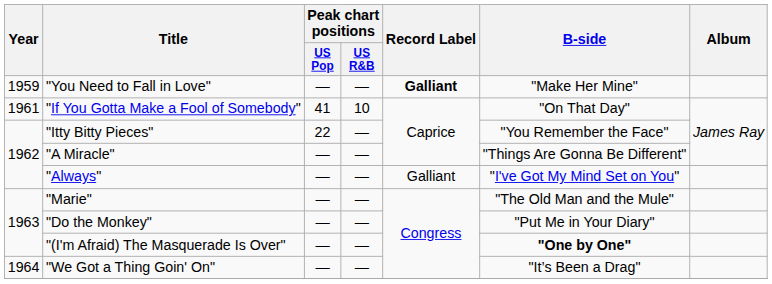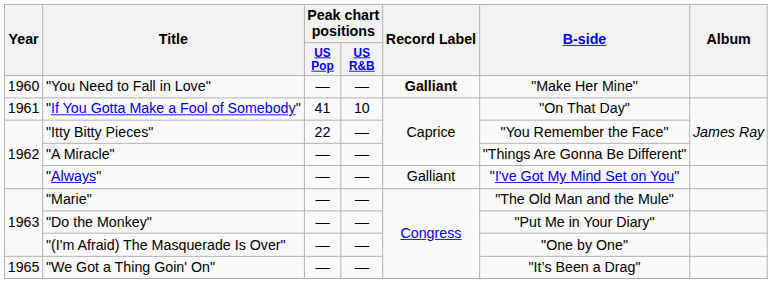 <table class="wikitable" style=text-align:center;>
 <tr>
 <th rowspan="2">Year</th>
 <th rowspan="2">Title</th>
 <th colspan="2">Peak chart<br>positions</th>
 <th rowspan="2">Record Label</th>
 <th rowspan="2"><a href='#'>B-side</a></th>
 <th rowspan="2">Album</th>
 </tr>
 <tr style="font-size:smaller;">
 <th align=centre><a href='#'>US<br>Pop</a></th>
 <th align=centre><a href='#'>US<br>R&B</a></th>
 </tr>
 <tr>
-<td rowspan="1">1959</td>
+<td rowspan="1">1960</td>
 <td align=left>"You Need to Fall in Love"</td>
 <td>—</td>
 <td>—</td>
 <td rowspan="1"><strong>Galliant</strong></td>
 <td rowspan="1">"Make Her Mine"</td>
 <td rowspan="1"></td>
 </tr>
 <tr>
 <td rowspan="1">1961</td>
 <td align=left>"<a href='#'>If You Gotta Make a Fool of Somebody</a>"</td>
 <td>41</td>
 <td>10</td>
 <td rowspan="3">Caprice</td>
 <td rowspan="1">"On That Day"</td>
 <td rowspan="3"><em>James Ray</em></td>
 </tr>
 <tr>
 <td rowspan="3">1962</td>
 <td align=left>"Itty Bitty Pieces"</td>
 <td>22</td>
 <td>—</td>
 <td rowspan="1">"You Remember the Face"</td>
 </tr>
 <tr>
 <td align=left>"A Miracle"</td>
 <td>—</td>
 <td>—</td>
 <td rowspan="1">"Things Are Gonna Be Different"</td>
 </tr>
 <tr>
 <td align=left>"<a href='#'>Always</a>"</td>
 <td>—</td>
 <td>—</td>
 <td rowspan="1">Galliant</td>
 <td rowspan="1">"<a href='#'>I've Got My Mind Set on You</a>"</td>
 <td rowspan="1"></td>
 </tr>
 <tr>
 <td rowspan="3">1963</td>
 <td align=left>"Marie"</td>
 <td>—</td>
 <td>—</td>
 <td rowspan="4"><a href='#'>Congress</a></td>
 <td rowspan="1">"The Old Man and the Mule"</td>
 <td rowspan="1"></td>
 </tr>
 <tr>
 <td align=left>"Do the Monkey"</td>
 <td>—</td>
 <td>—</td>
 <td rowspan="1">"Put Me in Your Diary"</td>
 <td rowspan="1"></td>
 </tr>
 <tr>
 <td align=left>"(I'm Afraid) The Masquerade Is Over"</td>
 <td>—</td>
 <td>—</td>
-<td rowspan="1"><strong>"One by One"</strong></td>
+<td rowspan="1">"One by One"</td>
 <td rowspan="1"></td>
 </tr>
 <tr>
-<td rowspan="1">1964</td>
+<td rowspan="1">1965</td>
 <td align=left>"We Got a Thing Goin' On"</td>
 <td>—</td>
 <td>—</td>
 <td rowspan="1">"It’s Been a Drag"</td>
 <td rowspan="1"></td>
 </tr>
 <tr>
 </tr>
 </table>
